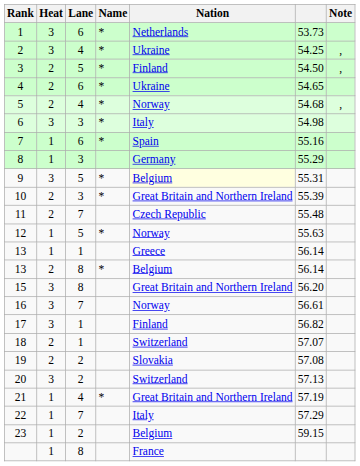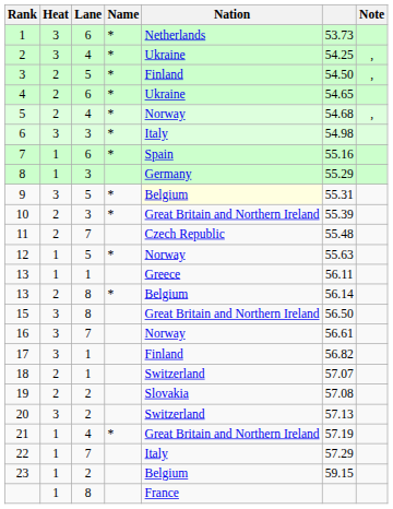 <table class="wikitable sortable" style="text-align:center">
 <tr>
 <th scope="col">Rank</th>
 <th scope="col">Heat</th>
 <th scope="col">Lane</th>
 <th scope="col">Name</th>
 <th scope="col">Nation</th>
 <th scope="col"></th>
 <th scope="col">Note</th>
 </tr>
 <tr bgcolor=ccffcc>
 <td>1</td>
 <td>3</td>
 <td>6</td>
 <td style="text-align:left">*</td>
 <td style="text-align:left"> <a href='#'>Netherlands</a></td>
 <td>53.73</td>
 <td></td>
 </tr>
 <tr bgcolor=ccffcc>
 <td>2</td>
 <td>3</td>
 <td>4</td>
 <td style="text-align:left">*</td>
 <td style="text-align:left"> <a href='#'>Ukraine</a></td>
 <td>54.25</td>
 <td>, </td>
 </tr>
 <tr bgcolor=ccffcc>
 <td>3</td>
 <td>2</td>
 <td>5</td>
 <td style="text-align:left">*</td>
 <td style="text-align:left"> <a href='#'>Finland</a></td>
 <td>54.50</td>
 <td>, </td>
 </tr>
 <tr bgcolor=ccffcc>
 <td>4</td>
 <td>2</td>
 <td>6</td>
 <td style="text-align:left">*</td>
 <td style="text-align:left"> <a href='#'>Ukraine</a></td>
 <td>54.65</td>
 <td></td>
 </tr>
 <tr bgcolor=ddffdd>
 <td>5</td>
 <td>2</td>
 <td>4</td>
 <td style="text-align:left">*</td>
 <td style="text-align:left"> <a href='#'>Norway</a></td>
 <td>54.68</td>
 <td>, </td>
 </tr>
 <tr bgcolor=ddffdd>
 <td>6</td>
 <td>3</td>
 <td>3</td>
 <td style="text-align:left">*</td>
 <td style="text-align:left"> <a href='#'>Italy</a></td>
 <td>54.98</td>
 <td></td>
 </tr>
 <tr bgcolor=ccffcc>
 <td>7</td>
 <td>1</td>
 <td>6</td>
 <td style="text-align:left">*</td>
 <td style="text-align:left"> <a href='#'>Spain</a></td>
 <td>55.16</td>
 <td></td>
 </tr>
 <tr bgcolor=ccffcc>
 <td>8</td>
 <td>1</td>
 <td>3</td>
 <td style="text-align:left"></td>
 <td style="text-align:left"> <a href='#'>Germany</a></td>
 <td>55.29</td>
 <td></td>
 </tr>
 <tr>
 <td>9</td>
 <td>3</td>
 <td>5</td>
 <td style="text-align:left">*</td>
 <td style="background: lightyellow; text-align:left"> <a href='#'>Belgium</a></td>
 <td>55.31</td>
 <td></td>
 </tr>
 <tr>
 <td>10</td>
 <td>2</td>
 <td>3</td>
 <td style="text-align:left">*</td>
 <td style="text-align:left"> <a href='#'>Great Britain and Northern Ireland</a></td>
 <td>55.39</td>
 <td></td>
 </tr>
 <tr>
 <td>11</td>
 <td>2</td>
 <td>7</td>
 <td style="text-align:left"></td>
 <td style="text-align:left"> <a href='#'>Czech Republic</a></td>
 <td>55.48</td>
 <td></td>
 </tr>
 <tr>
 <td>12</td>
 <td>1</td>
 <td>5</td>
 <td style="text-align:left">*</td>
 <td style="text-align:left"> <a href='#'>Norway</a></td>
 <td>55.63</td>
 <td></td>
 </tr>
 <tr>
 <td>13</td>
 <td>1</td>
 <td>1</td>
 <td style="text-align:left"></td>
 <td style="text-align:left"> <a href='#'>Greece</a></td>
-<td>56.14</td>
+<td>56.11</td>
 <td></td>
 </tr>
 <tr>
 <td>13</td>
 <td>2</td>
 <td>8</td>
 <td style="text-align:left">*</td>
 <td style="text-align:left"> <a href='#'>Belgium</a></td>
 <td>56.14</td>
 <td></td>
 </tr>
 <tr>
 <td>15</td>
 <td>3</td>
 <td>8</td>
 <td style="text-align:left"></td>
 <td style="text-align:left"> <a href='#'>Great Britain and Northern Ireland</a></td>
-<td>56.20</td>
+<td>56.50</td>
 <td></td>
 </tr>
 <tr>
 <td>16</td>
 <td>3</td>
 <td>7</td>
 <td style="text-align:left"></td>
 <td style="text-align:left"> <a href='#'>Norway</a></td>
 <td>56.61</td>
 <td></td>
 </tr>
 <tr>
 <td>17</td>
 <td>3</td>
 <td>1</td>
 <td style="text-align:left"></td>
 <td style="text-align:left"> <a href='#'>Finland</a></td>
 <td>56.82</td>
 <td></td>
 </tr>
 <tr>
 <td>18</td>
 <td>2</td>
 <td>1</td>
 <td style="text-align:left"></td>
 <td style="text-align:left"> <a href='#'>Switzerland</a></td>
 <td>57.07</td>
 <td></td>
 </tr>
 <tr>
 <td>19</td>
 <td>2</td>
 <td>2</td>
 <td style="text-align:left"></td>
 <td style="text-align:left"> <a href='#'>Slovakia</a></td>
 <td>57.08</td>
 <td></td>
 </tr>
 <tr>
 <td>20</td>
 <td>3</td>
 <td>2</td>
 <td style="text-align:left"></td>
 <td style="text-align:left"> <a href='#'>Switzerland</a></td>
 <td>57.13</td>
 <td></td>
 </tr>
 <tr>
 <td>21</td>
 <td>1</td>
 <td>4</td>
 <td style="text-align:left">*</td>
 <td style="text-align:left"> <a href='#'>Great Britain and Northern Ireland</a></td>
 <td>57.19</td>
 <td></td>
 </tr>
 <tr>
 <td>22</td>
 <td>1</td>
 <td>7</td>
 <td style="text-align:left"></td>
 <td style="text-align:left"> <a href='#'>Italy</a></td>
 <td>57.29</td>
 <td></td>
 </tr>
 <tr>
 <td>23</td>
 <td>1</td>
 <td>2</td>
 <td style="text-align:left"></td>
 <td style="text-align:left"> <a href='#'>Belgium</a></td>
 <td>59.15</td>
 <td></td>
 </tr>
 <tr>
 <td></td>
 <td>1</td>
 <td>8</td>
 <td style="text-align:left"></td>
 <td style="text-align:left"> <a href='#'>France</a></td>
 <td></td>
 <td></td>
 </tr>
 </table>
